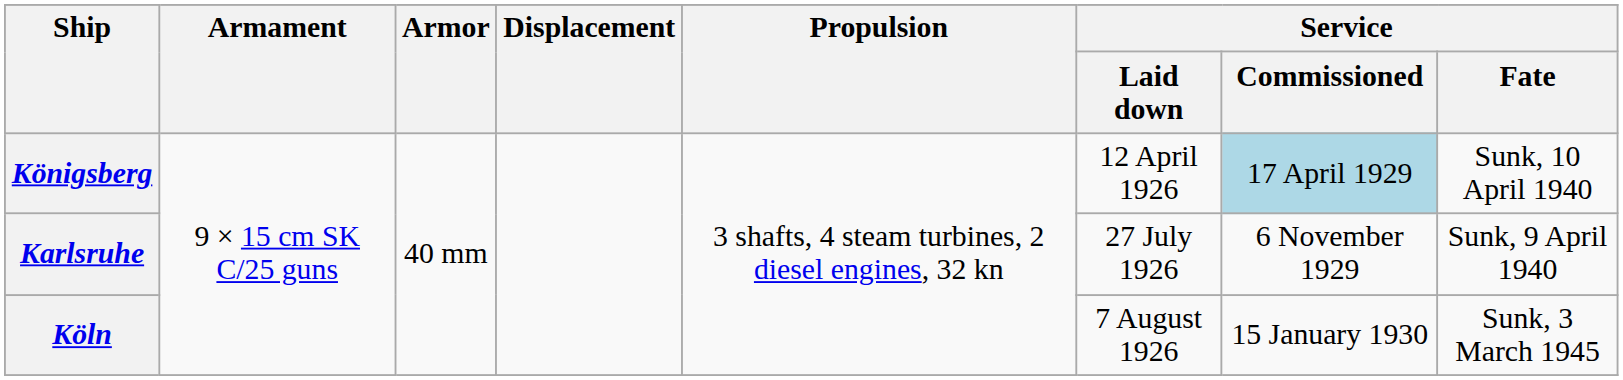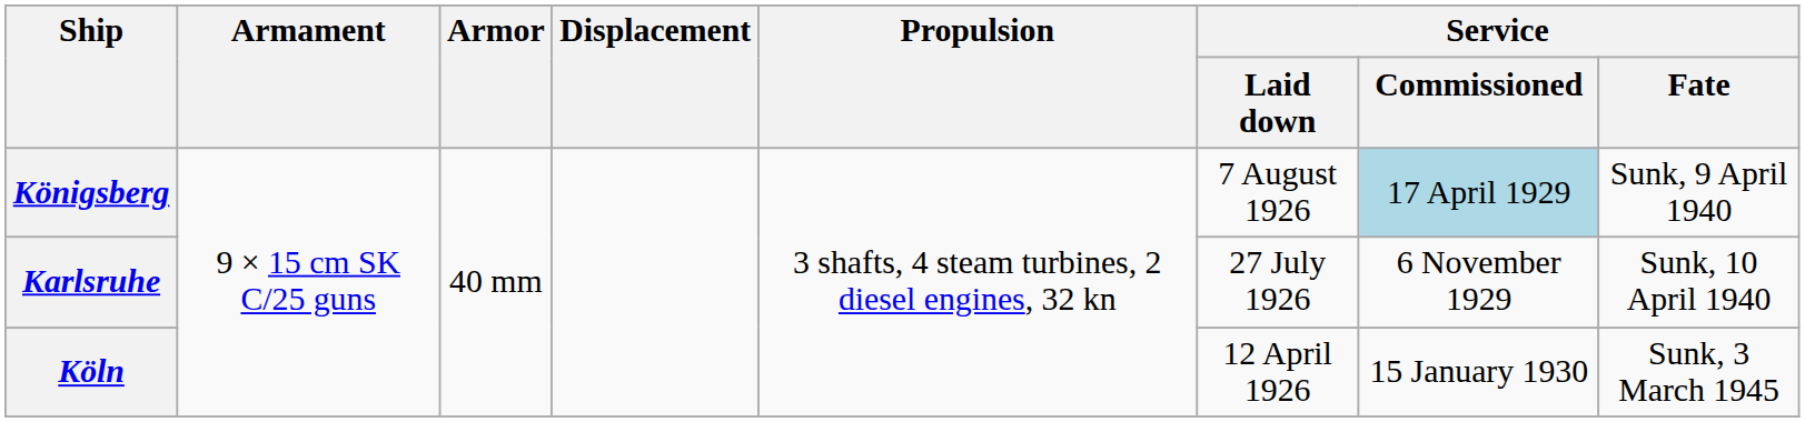 <table class="wikitable plainrowheaders" style="text-align: center;">
 <tr valign="top">
 <th scope="col" rowspan="2">Ship</th>
 <th scope="col" rowspan="2">Armament</th>
 <th scope="col" rowspan="2">Armor</th>
 <th scope="col" rowspan="2">Displacement</th>
 <th scope="col" rowspan="2">Propulsion</th>
 <th scope="col" colspan="3">Service</th>
 </tr>
 <tr valign="top">
 <th scope="col">Laid down</th>
 <th scope="col">Commissioned</th>
 <th scope="col">Fate</th>
 </tr>
 <tr valign="center">
 <th scope="row"><a href='#'><em>Königsberg</em></a></th>
 <td rowspan="3">9 × <a href='#'>15 cm SK C/25 guns</a></td>
 <td rowspan="3">40 mm</td>
 <td rowspan="3"></td>
 <td rowspan="3">3 shafts, 4 steam turbines, 2 <a href='#'>diesel engines</a>, 32 kn</td>
-<td>12 April 1926</td>
+<td>7 August 1926</td>
 <td style="background: lightblue;">17 April 1929</td>
-<td>Sunk, 10 April 1940</td>
+<td>Sunk, 9 April 1940</td>
 </tr>
 <tr valign="center">
 <th scope="row"><a href='#'><em>Karlsruhe</em></a></th>
 <td>27 July 1926</td>
 <td>6 November 1929</td>
-<td>Sunk, 9 April 1940</td>
+<td>Sunk, 10 April 1940</td>
 </tr>
 <tr valign="center">
 <th scope="row"><a href='#'><em>Köln</em></a></th>
-<td>7 August 1926</td>
+<td>12 April 1926</td>
 <td>15 January 1930</td>
 <td>Sunk, 3 March 1945</td>
 </tr>
 </table>
